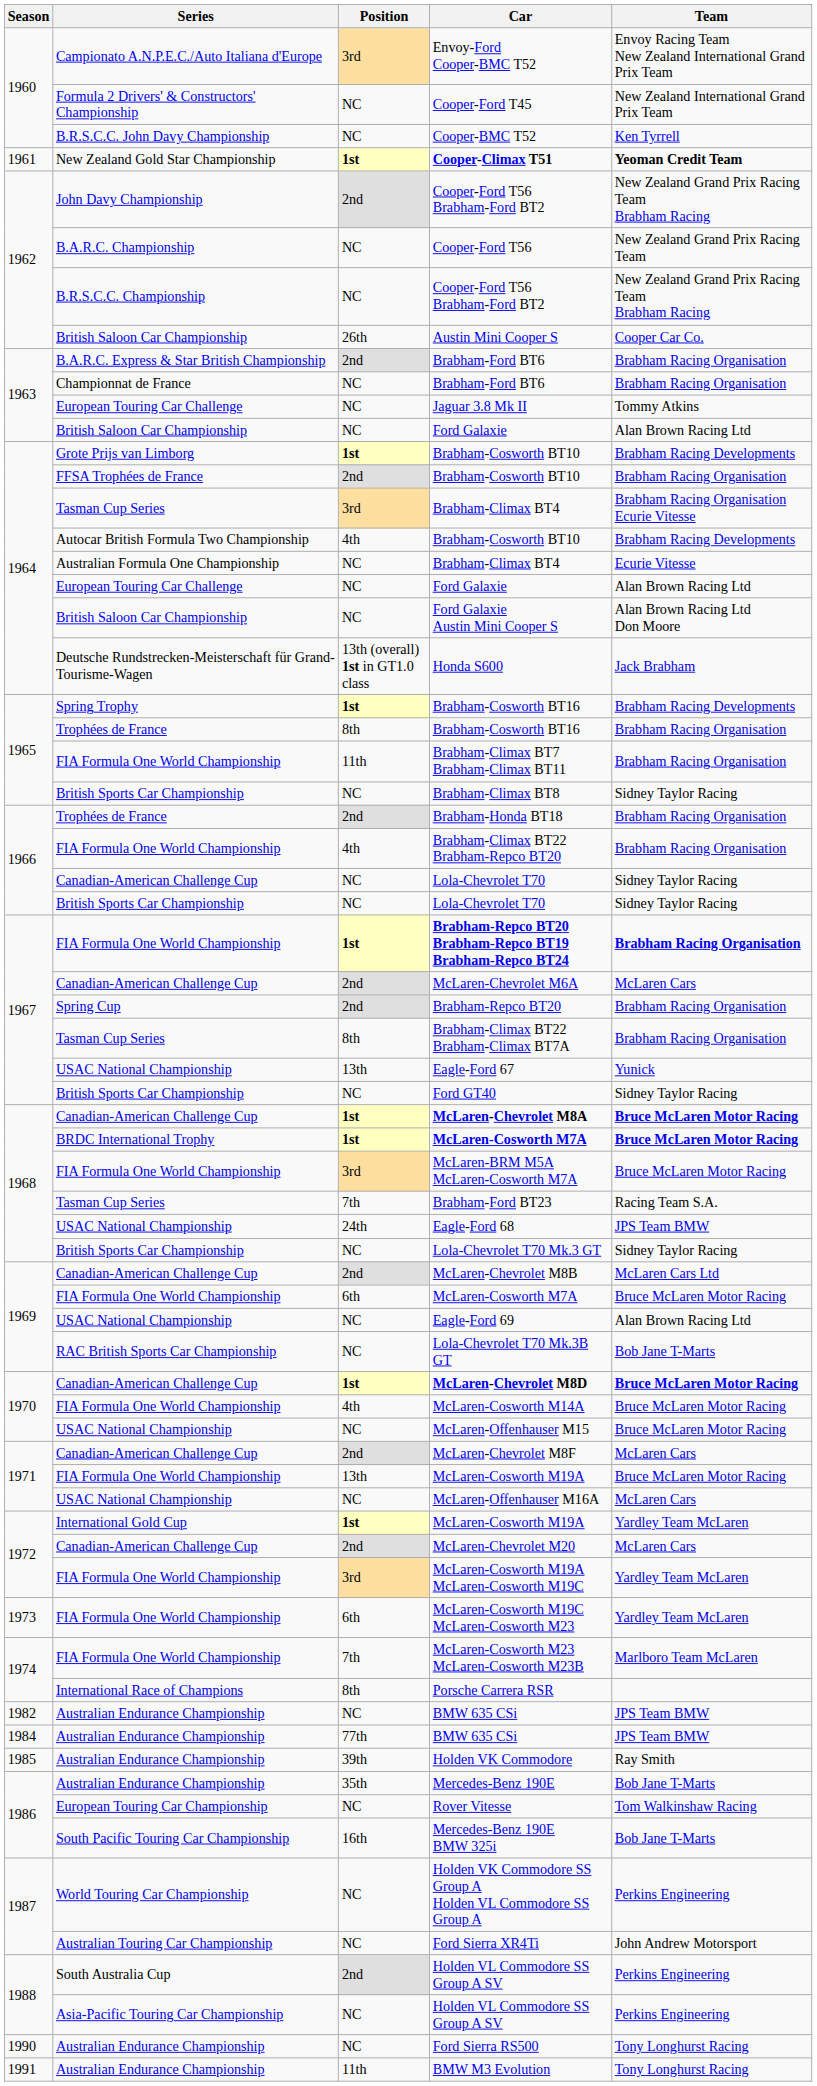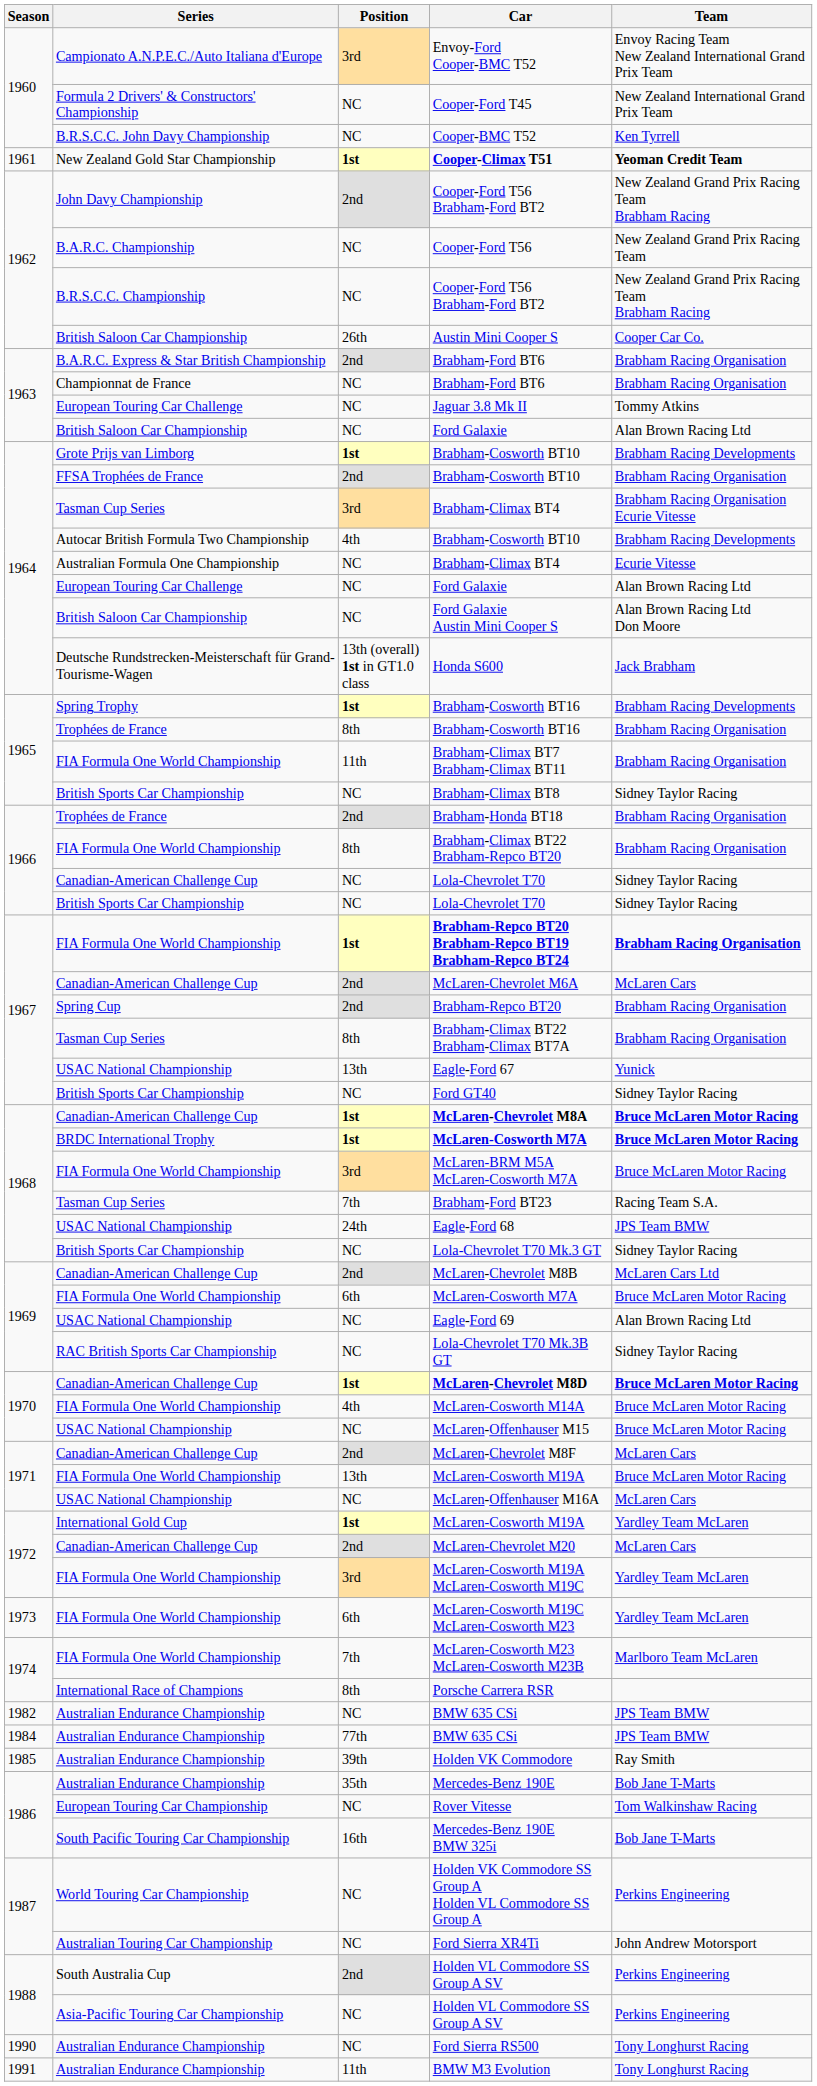 <table class="wikitable" style="font-size: 95%;">
 <tr>
 <th>Season</th>
 <th>Series</th>
 <th>Position</th>
 <th>Car</th>
 <th>Team</th>
 </tr>
 <tr>
 <td rowspan=3>1960</td>
 <td><a href='#'>Campionato A.N.P.E.C./Auto Italiana d'Europe</a></td>
 <td style="background:#ffdf9f;">3rd</td>
 <td>Envoy-<a href='#'>Ford</a><br><a href='#'>Cooper</a>-<a href='#'>BMC</a> T52</td>
 <td>Envoy Racing Team<br>New Zealand International Grand Prix Team</td>
 </tr>
 <tr>
 <td><a href='#'>Formula 2 Drivers' & Constructors' Championship</a></td>
 <td>NC</td>
 <td><a href='#'>Cooper</a>-<a href='#'>Ford</a> T45</td>
 <td>New Zealand International Grand Prix Team</td>
 </tr>
 <tr>
 <td><a href='#'>B.R.S.C.C. John Davy Championship</a></td>
 <td>NC</td>
 <td><a href='#'>Cooper</a>-<a href='#'>BMC</a> T52</td>
 <td><a href='#'>Ken Tyrrell</a></td>
 </tr>
 <tr>
 <td rowspan=1>1961</td>
 <td>New Zealand Gold Star Championship</td>
 <td style="background:#ffffbf;"><strong>1st</strong></td>
 <td><strong><a href='#'>Cooper</a>-<a href='#'>Climax</a> T51</strong></td>
 <td><strong>Yeoman Credit Team</strong></td>
 </tr>
 <tr>
 <td rowspan=4>1962</td>
 <td><a href='#'>John Davy Championship</a></td>
 <td style="background:#dfdfdf;">2nd</td>
 <td><a href='#'>Cooper</a>-<a href='#'>Ford</a> T56<br><a href='#'>Brabham</a>-<a href='#'>Ford</a> BT2</td>
 <td>New Zealand Grand Prix Racing Team<br><a href='#'>Brabham Racing</a></td>
 </tr>
 <tr>
 <td><a href='#'>B.A.R.C. Championship</a></td>
 <td>NC</td>
 <td><a href='#'>Cooper</a>-<a href='#'>Ford</a> T56</td>
 <td>New Zealand Grand Prix Racing Team</td>
 </tr>
 <tr>
 <td><a href='#'>B.R.S.C.C. Championship</a></td>
 <td>NC</td>
 <td><a href='#'>Cooper</a>-<a href='#'>Ford</a> T56<br><a href='#'>Brabham</a>-<a href='#'>Ford</a> BT2</td>
 <td>New Zealand Grand Prix Racing Team<br><a href='#'>Brabham Racing</a></td>
 </tr>
 <tr>
 <td><a href='#'>British Saloon Car Championship</a></td>
 <td>26th</td>
 <td><a href='#'>Austin Mini Cooper S</a></td>
 <td><a href='#'>Cooper Car Co.</a></td>
 </tr>
 <tr>
 <td rowspan=4>1963</td>
 <td><a href='#'>B.A.R.C. Express & Star British Championship</a></td>
 <td style="background:#dfdfdf;">2nd</td>
 <td><a href='#'>Brabham</a>-<a href='#'>Ford</a> BT6</td>
 <td><a href='#'>Brabham Racing Organisation</a></td>
 </tr>
 <tr>
 <td>Championnat de France</td>
 <td>NC</td>
 <td><a href='#'>Brabham</a>-<a href='#'>Ford</a> BT6</td>
 <td><a href='#'>Brabham Racing Organisation</a></td>
 </tr>
 <tr>
 <td><a href='#'>European Touring Car Challenge</a></td>
 <td>NC</td>
 <td><a href='#'>Jaguar 3.8 Mk II</a></td>
 <td>Tommy Atkins</td>
 </tr>
 <tr>
 <td><a href='#'>British Saloon Car Championship</a></td>
 <td>NC</td>
 <td><a href='#'>Ford Galaxie</a></td>
 <td>Alan Brown Racing Ltd</td>
 </tr>
 <tr>
 <td rowspan=8>1964</td>
 <td><a href='#'>Grote Prijs van Limborg</a></td>
 <td style="background:#ffffbf;"><strong>1st</strong></td>
 <td><a href='#'>Brabham</a>-<a href='#'>Cosworth</a> BT10</td>
 <td><a href='#'>Brabham Racing Developments</a></td>
 </tr>
 <tr>
 <td><a href='#'>FFSA Trophées de France</a></td>
 <td style="background:#dfdfdf;">2nd</td>
 <td><a href='#'>Brabham</a>-<a href='#'>Cosworth</a> BT10</td>
 <td><a href='#'>Brabham Racing Organisation</a></td>
 </tr>
 <tr>
 <td><a href='#'>Tasman Cup Series</a></td>
 <td style="background:#ffdf9f;">3rd</td>
 <td><a href='#'>Brabham</a>-<a href='#'>Climax</a> BT4</td>
 <td><a href='#'>Brabham Racing Organisation</a><br><a href='#'>Ecurie Vitesse</a></td>
 </tr>
 <tr>
 <td>Autocar British Formula Two Championship</td>
 <td>4th</td>
 <td><a href='#'>Brabham</a>-<a href='#'>Cosworth</a> BT10</td>
 <td><a href='#'>Brabham Racing Developments</a></td>
 </tr>
 <tr>
 <td>Australian Formula One Championship</td>
 <td>NC</td>
 <td><a href='#'>Brabham</a>-<a href='#'>Climax</a> BT4</td>
 <td><a href='#'>Ecurie Vitesse</a></td>
 </tr>
 <tr>
 <td><a href='#'>European Touring Car Challenge</a></td>
 <td>NC</td>
 <td><a href='#'>Ford Galaxie</a></td>
 <td>Alan Brown Racing Ltd</td>
 </tr>
 <tr>
 <td><a href='#'>British Saloon Car Championship</a></td>
 <td>NC</td>
 <td><a href='#'>Ford Galaxie</a><br><a href='#'>Austin Mini Cooper S</a></td>
 <td>Alan Brown Racing Ltd<br>Don Moore</td>
 </tr>
 <tr>
 <td>Deutsche Rundstrecken-Meisterschaft für Grand-Tourisme-Wagen</td>
 <td>13th (overall)<br><strong>1st</strong> in GT1.0 class</td>
 <td><a href='#'>Honda S600</a></td>
 <td><a href='#'>Jack Brabham</a></td>
 </tr>
 <tr>
 <td rowspan=4>1965</td>
 <td><a href='#'>Spring Trophy</a></td>
 <td style="background:#ffffbf;"><strong>1st</strong></td>
 <td><a href='#'>Brabham</a>-<a href='#'>Cosworth</a> BT16</td>
 <td><a href='#'>Brabham Racing Developments</a></td>
 </tr>
 <tr>
 <td><a href='#'>Trophées de France</a></td>
 <td>8th</td>
 <td><a href='#'>Brabham</a>-<a href='#'>Cosworth</a> BT16</td>
 <td><a href='#'>Brabham Racing Organisation</a></td>
 </tr>
 <tr>
 <td><a href='#'>FIA Formula One World Championship</a></td>
 <td>11th</td>
 <td><a href='#'>Brabham</a>-<a href='#'>Climax</a> BT7<br><a href='#'>Brabham</a>-<a href='#'>Climax</a> BT11</td>
 <td><a href='#'>Brabham Racing Organisation</a></td>
 </tr>
 <tr>
 <td><a href='#'>British Sports Car Championship</a></td>
 <td>NC</td>
 <td><a href='#'>Brabham</a>-<a href='#'>Climax</a> BT8</td>
 <td>Sidney Taylor Racing</td>
 </tr>
 <tr>
 <td rowspan=4>1966</td>
 <td><a href='#'>Trophées de France</a></td>
 <td style="background:#dfdfdf;">2nd</td>
 <td><a href='#'>Brabham</a>-<a href='#'>Honda</a> BT18</td>
 <td><a href='#'>Brabham Racing Organisation</a></td>
 </tr>
 <tr>
 <td><a href='#'>FIA Formula One World Championship</a></td>
-<td>4th</td>
+<td>8th</td>
 <td><a href='#'>Brabham</a>-<a href='#'>Climax</a> BT22<br><a href='#'>Brabham-Repco BT20</a></td>
 <td><a href='#'>Brabham Racing Organisation</a></td>
 </tr>
 <tr>
 <td><a href='#'>Canadian-American Challenge Cup</a></td>
 <td>NC</td>
 <td><a href='#'>Lola-Chevrolet T70</a></td>
 <td>Sidney Taylor Racing</td>
 </tr>
 <tr>
 <td><a href='#'>British Sports Car Championship</a></td>
 <td>NC</td>
 <td><a href='#'>Lola-Chevrolet T70</a></td>
 <td>Sidney Taylor Racing</td>
 </tr>
 <tr>
 <td rowspan=6>1967</td>
 <td><a href='#'>FIA Formula One World Championship</a></td>
 <td style="background:#ffffbf;"><strong>1st</strong></td>
 <td><strong><a href='#'>Brabham-Repco BT20</a></strong><br><strong><a href='#'>Brabham-Repco BT19</a></strong><br><strong><a href='#'>Brabham-Repco BT24</a></strong></td>
 <td><strong><a href='#'>Brabham Racing Organisation</a></strong></td>
 </tr>
 <tr>
 <td><a href='#'>Canadian-American Challenge Cup</a></td>
 <td style="background:#dfdfdf;">2nd</td>
 <td><a href='#'>McLaren-Chevrolet M6A</a></td>
 <td><a href='#'>McLaren Cars</a></td>
 </tr>
 <tr>
 <td><a href='#'>Spring Cup</a></td>
 <td style="background:#dfdfdf;">2nd</td>
 <td><a href='#'>Brabham-Repco BT20</a></td>
 <td><a href='#'>Brabham Racing Organisation</a></td>
 </tr>
 <tr>
 <td><a href='#'>Tasman Cup Series</a></td>
 <td>8th</td>
 <td><a href='#'>Brabham</a>-<a href='#'>Climax</a> BT22<br><a href='#'>Brabham</a>-<a href='#'>Climax</a> BT7A</td>
 <td><a href='#'>Brabham Racing Organisation</a></td>
 </tr>
 <tr>
 <td><a href='#'>USAC National Championship</a></td>
 <td>13th</td>
 <td><a href='#'>Eagle</a>-<a href='#'>Ford</a> 67</td>
 <td><a href='#'>Yunick</a></td>
 </tr>
 <tr>
 <td><a href='#'>British Sports Car Championship</a></td>
 <td>NC</td>
 <td><a href='#'>Ford GT40</a></td>
 <td>Sidney Taylor Racing</td>
 </tr>
 <tr>
 <td rowspan=6>1968</td>
 <td><a href='#'>Canadian-American Challenge Cup</a></td>
 <td style="background:#ffffbf;"><strong>1st</strong></td>
 <td><strong><a href='#'>McLaren</a>-<a href='#'>Chevrolet</a> M8A</strong></td>
 <td><strong><a href='#'>Bruce McLaren Motor Racing</a></strong></td>
 </tr>
 <tr>
 <td><a href='#'>BRDC International Trophy</a></td>
 <td style="background:#ffffbf;"><strong>1st</strong></td>
 <td><strong><a href='#'>McLaren-Cosworth M7A</a></strong></td>
 <td><strong><a href='#'>Bruce McLaren Motor Racing</a></strong></td>
 </tr>
 <tr>
 <td><a href='#'>FIA Formula One World Championship</a></td>
 <td style="background:#ffdf9f;">3rd</td>
 <td><a href='#'>McLaren-BRM M5A</a><br><a href='#'>McLaren-Cosworth M7A</a></td>
 <td><a href='#'>Bruce McLaren Motor Racing</a></td>
 </tr>
 <tr>
 <td><a href='#'>Tasman Cup Series</a></td>
 <td>7th</td>
 <td><a href='#'>Brabham</a>-<a href='#'>Ford</a> BT23</td>
 <td>Racing Team S.A.</td>
 </tr>
 <tr>
 <td><a href='#'>USAC National Championship</a></td>
 <td>24th</td>
 <td><a href='#'>Eagle</a>-<a href='#'>Ford</a> 68</td>
 <td><a href='#'>JPS Team BMW</a></td>
 </tr>
 <tr>
 <td><a href='#'>British Sports Car Championship</a></td>
 <td>NC</td>
 <td><a href='#'>Lola-Chevrolet T70 Mk.3 GT</a></td>
 <td>Sidney Taylor Racing</td>
 </tr>
 <tr>
 <td rowspan=4>1969</td>
 <td><a href='#'>Canadian-American Challenge Cup</a></td>
 <td style="background:#dfdfdf;">2nd</td>
 <td><a href='#'>McLaren</a>-<a href='#'>Chevrolet</a> M8B</td>
 <td><a href='#'>McLaren Cars Ltd</a></td>
 </tr>
 <tr>
 <td><a href='#'>FIA Formula One World Championship</a></td>
 <td>6th</td>
 <td><a href='#'>McLaren-Cosworth M7A</a></td>
 <td><a href='#'>Bruce McLaren Motor Racing</a></td>
 </tr>
 <tr>
 <td><a href='#'>USAC National Championship</a></td>
 <td>NC</td>
 <td><a href='#'>Eagle</a>-<a href='#'>Ford</a> 69</td>
 <td>Alan Brown Racing Ltd</td>
 </tr>
 <tr>
 <td><a href='#'>RAC British Sports Car Championship</a></td>
 <td>NC</td>
 <td><a href='#'>Lola-Chevrolet T70 Mk.3B GT</a></td>
-<td><a href='#'>Bob Jane T-Marts</a></td>
+<td>Sidney Taylor Racing</td>
 </tr>
 <tr>
 <td rowspan=3>1970</td>
 <td><a href='#'>Canadian-American Challenge Cup</a></td>
 <td style="background:#ffffbf;"><strong>1st</strong></td>
 <td><strong><a href='#'>McLaren</a>-<a href='#'>Chevrolet</a> M8D</strong></td>
 <td><strong><a href='#'>Bruce McLaren Motor Racing</a></strong></td>
 </tr>
 <tr>
 <td><a href='#'>FIA Formula One World Championship</a></td>
 <td>4th</td>
 <td><a href='#'>McLaren-Cosworth M14A</a></td>
 <td><a href='#'>Bruce McLaren Motor Racing</a></td>
 </tr>
 <tr>
 <td><a href='#'>USAC National Championship</a></td>
 <td>NC</td>
 <td><a href='#'>McLaren</a>-<a href='#'>Offenhauser</a> M15</td>
 <td><a href='#'>Bruce McLaren Motor Racing</a></td>
 </tr>
 <tr>
 <td rowspan=3>1971</td>
 <td><a href='#'>Canadian-American Challenge Cup</a></td>
 <td style="background:#dfdfdf;">2nd</td>
 <td><a href='#'>McLaren</a>-<a href='#'>Chevrolet</a> M8F</td>
 <td><a href='#'>McLaren Cars</a></td>
 </tr>
 <tr>
 <td><a href='#'>FIA Formula One World Championship</a></td>
 <td>13th</td>
 <td><a href='#'>McLaren-Cosworth M19A</a></td>
 <td><a href='#'>Bruce McLaren Motor Racing</a></td>
 </tr>
 <tr>
 <td><a href='#'>USAC National Championship</a></td>
 <td>NC</td>
 <td><a href='#'>McLaren</a>-<a href='#'>Offenhauser</a> M16A</td>
 <td><a href='#'>McLaren Cars</a></td>
 </tr>
 <tr>
 <td rowspan=3>1972</td>
 <td><a href='#'>International Gold Cup</a></td>
 <td style="background:#ffffbf;"><strong>1st</strong></td>
 <td><a href='#'>McLaren-Cosworth M19A</a></td>
 <td><a href='#'>Yardley Team McLaren</a></td>
 </tr>
 <tr>
 <td><a href='#'>Canadian-American Challenge Cup</a></td>
 <td style="background:#dfdfdf;">2nd</td>
 <td><a href='#'>McLaren-Chevrolet M20</a></td>
 <td><a href='#'>McLaren Cars</a></td>
 </tr>
 <tr>
 <td><a href='#'>FIA Formula One World Championship</a></td>
 <td style="background:#ffdf9f;">3rd</td>
 <td><a href='#'>McLaren-Cosworth M19A</a> <br><a href='#'>McLaren-Cosworth M19C</a></td>
 <td><a href='#'>Yardley Team McLaren</a></td>
 </tr>
 <tr>
 <td>1973</td>
 <td><a href='#'>FIA Formula One World Championship</a></td>
 <td>6th</td>
 <td><a href='#'>McLaren-Cosworth M19C</a> <br><a href='#'>McLaren-Cosworth M23</a></td>
 <td><a href='#'>Yardley Team McLaren</a></td>
 </tr>
 <tr>
 <td rowspan=2>1974</td>
 <td><a href='#'>FIA Formula One World Championship</a></td>
 <td>7th</td>
 <td><a href='#'>McLaren-Cosworth M23</a> <br><a href='#'>McLaren-Cosworth M23B</a></td>
 <td><a href='#'>Marlboro Team McLaren</a></td>
 </tr>
 <tr>
 <td><a href='#'>International Race of Champions</a></td>
 <td>8th</td>
 <td><a href='#'>Porsche Carrera RSR</a></td>
 <td></td>
 </tr>
 <tr>
 <td>1982</td>
 <td><a href='#'>Australian Endurance Championship</a></td>
 <td>NC</td>
 <td><a href='#'>BMW 635 CSi</a></td>
 <td><a href='#'>JPS Team BMW</a></td>
 </tr>
 <tr>
 <td>1984</td>
 <td><a href='#'>Australian Endurance Championship</a></td>
 <td>77th</td>
 <td><a href='#'>BMW 635 CSi</a></td>
 <td><a href='#'>JPS Team BMW</a></td>
 </tr>
 <tr>
 <td>1985</td>
 <td><a href='#'>Australian Endurance Championship</a></td>
 <td>39th</td>
 <td><a href='#'>Holden VK Commodore</a></td>
 <td>Ray Smith</td>
 </tr>
 <tr>
 <td rowspan=3>1986</td>
 <td><a href='#'>Australian Endurance Championship</a></td>
 <td>35th</td>
 <td><a href='#'>Mercedes-Benz 190E</a></td>
 <td><a href='#'>Bob Jane T-Marts</a></td>
 </tr>
 <tr>
 <td><a href='#'>European Touring Car Championship</a></td>
 <td>NC</td>
 <td><a href='#'>Rover Vitesse</a></td>
 <td><a href='#'>Tom Walkinshaw Racing</a></td>
 </tr>
 <tr>
 <td><a href='#'>South Pacific Touring Car Championship</a></td>
 <td>16th</td>
 <td><a href='#'>Mercedes-Benz 190E</a><br><a href='#'>BMW 325i</a></td>
 <td><a href='#'>Bob Jane T-Marts</a></td>
 </tr>
 <tr>
 <td rowspan=2>1987</td>
 <td><a href='#'>World Touring Car Championship</a></td>
 <td>NC</td>
 <td><a href='#'>Holden VK Commodore SS Group A</a><br><a href='#'>Holden VL Commodore SS Group A</a></td>
 <td><a href='#'>Perkins Engineering</a></td>
 </tr>
 <tr>
 <td><a href='#'>Australian Touring Car Championship</a></td>
 <td>NC</td>
 <td><a href='#'>Ford Sierra XR4Ti</a></td>
 <td>John Andrew Motorsport</td>
 </tr>
 <tr>
 <td rowspan=2>1988</td>
 <td>South Australia Cup</td>
 <td style="background:#dfdfdf;">2nd</td>
 <td><a href='#'>Holden VL Commodore SS Group A SV</a></td>
 <td><a href='#'>Perkins Engineering</a></td>
 </tr>
 <tr>
 <td><a href='#'>Asia-Pacific Touring Car Championship</a></td>
 <td>NC</td>
 <td><a href='#'>Holden VL Commodore SS Group A SV</a></td>
 <td><a href='#'>Perkins Engineering</a></td>
 </tr>
 <tr>
 <td>1990</td>
 <td><a href='#'>Australian Endurance Championship</a></td>
 <td>NC</td>
 <td><a href='#'>Ford Sierra RS500</a></td>
 <td><a href='#'>Tony Longhurst Racing</a></td>
 </tr>
 <tr>
 <td>1991</td>
 <td><a href='#'>Australian Endurance Championship</a></td>
 <td>11th</td>
 <td><a href='#'>BMW M3 Evolution</a></td>
 <td><a href='#'>Tony Longhurst Racing</a></td>
 </tr>
 </table>
